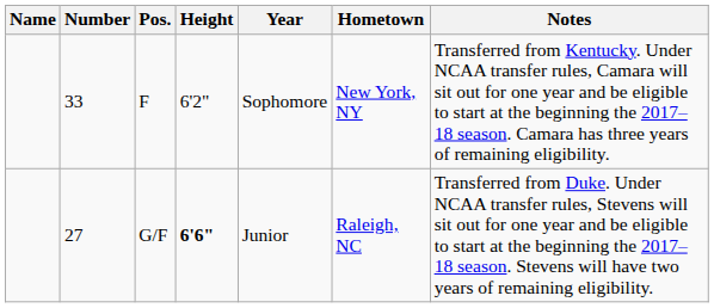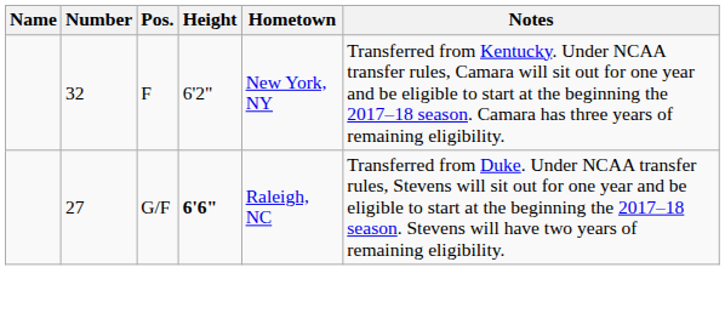 <table class="wikitable sortable" border="1">
 <tr>
 <th>Name</th>
 <th>Number</th>
 <th>Pos.</th>
 <th>Height</th>
-<th>Year</th>
 <th>Hometown</th>
 <th class="unsortable">Notes</th>
 </tr>
 <tr>
 <td></td>
-<td>33</td>
+<td>32</td>
 <td>F</td>
 <td>6'2"</td>
-<td>Sophomore</td>
 <td><a href='#'>New York, NY</a></td>
 <td>Transferred from <a href='#'>Kentucky</a>. Under NCAA transfer rules, Camara will sit out for one year and be eligible to start at the beginning the <a href='#'>2017–18 season</a>. Camara has three years of remaining eligibility.</td>
 </tr>
 <tr>
 <td></td>
 <td>27</td>
 <td>G/F</td>
 <td><strong>6'6"</strong></td>
-<td>Junior</td>
 <td><a href='#'>Raleigh, NC</a></td>
 <td>Transferred from <a href='#'>Duke</a>. Under NCAA transfer rules, Stevens will sit out for one year and be eligible to start at the beginning the <a href='#'>2017–18 season</a>. Stevens will have two years of remaining eligibility.</td>
 </tr>
 </table>
